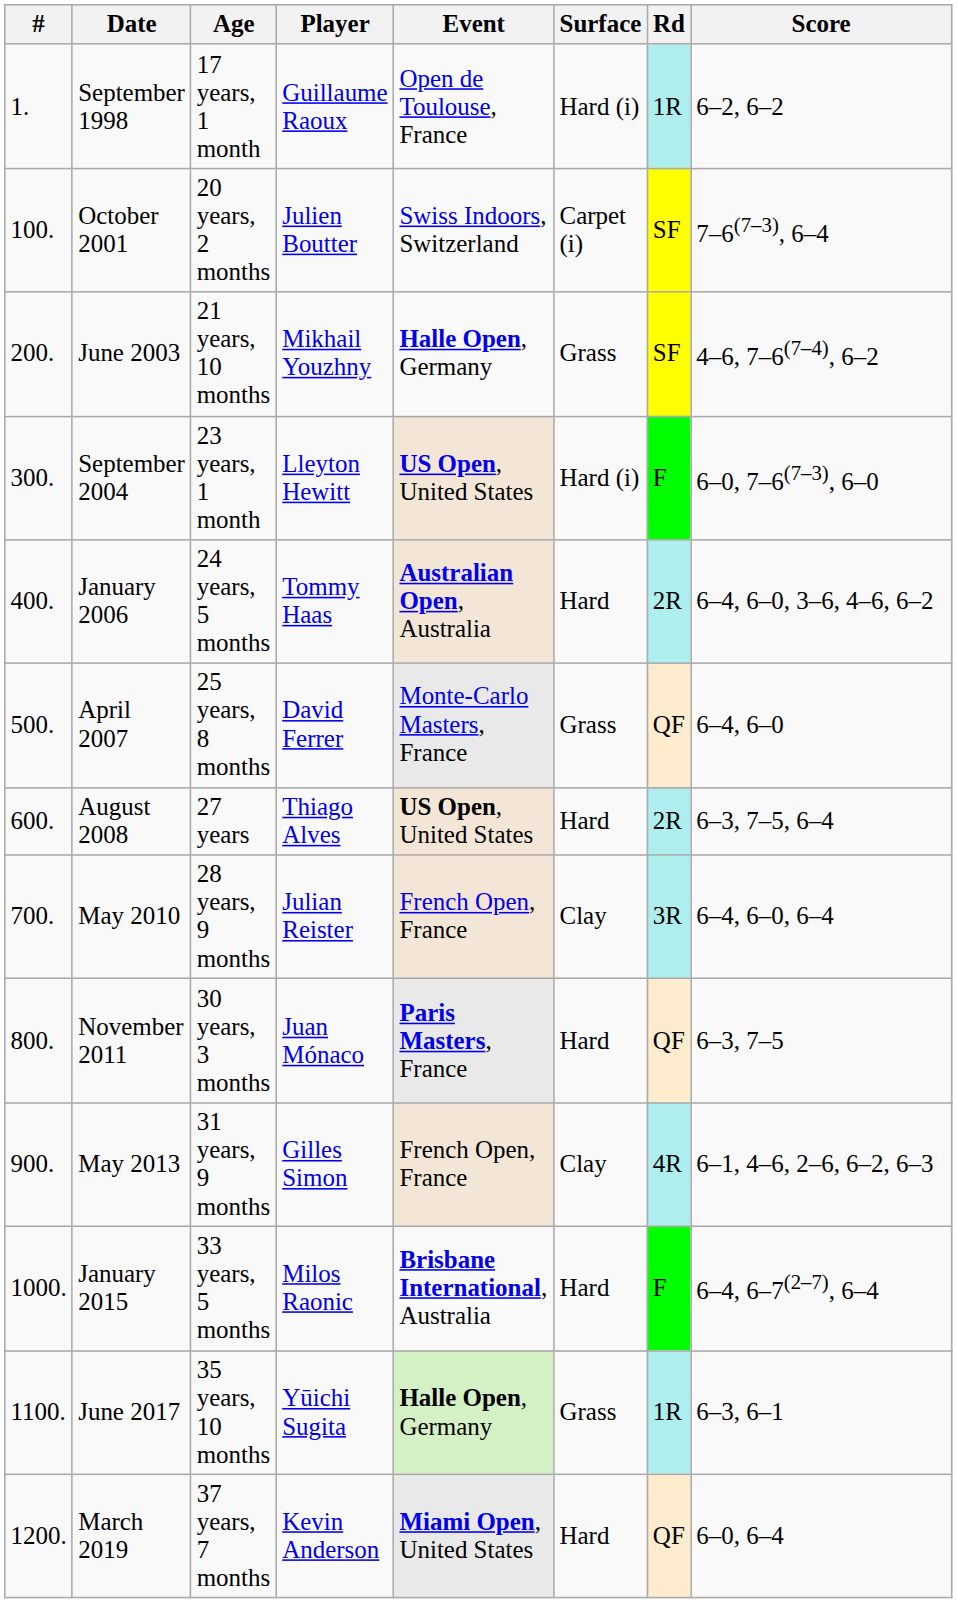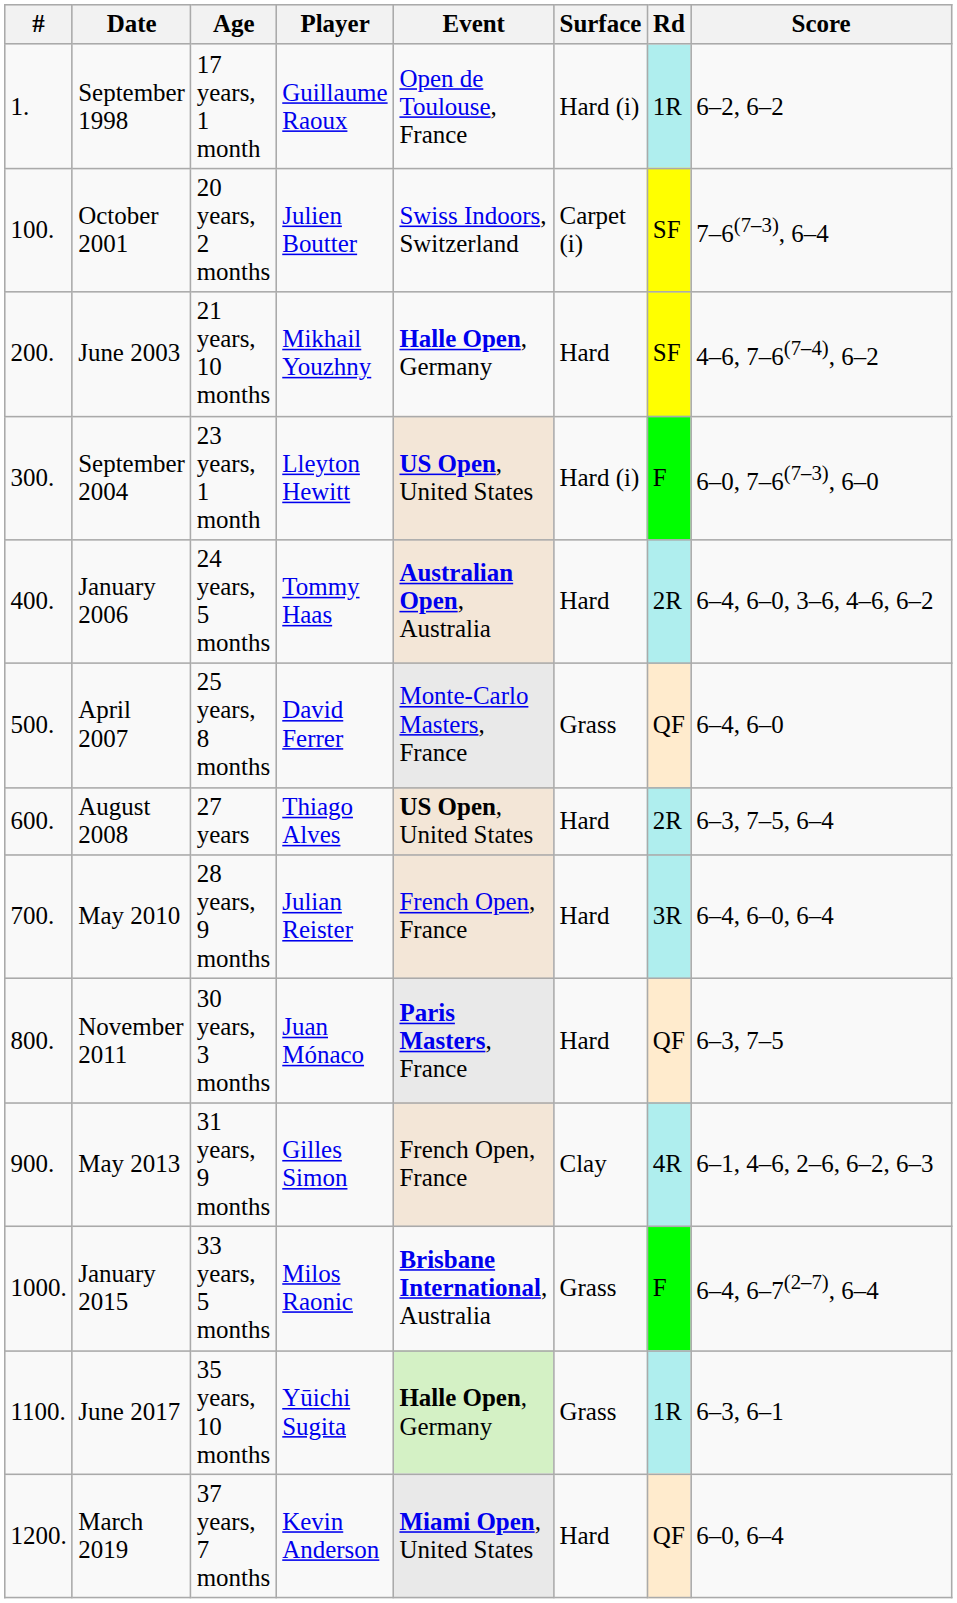 <table class="wikitable sortable" style=font-size:100%>
 <tr>
 <th>#</th>
 <th>Date</th>
 <th>Age</th>
 <th>Player</th>
 <th>Event</th>
 <th>Surface</th>
 <th>Rd</th>
 <th style="width:160px">Score</th>
 </tr>
 <tr>
 <td>1.</td>
 <td>September 1998</td>
 <td>17 years, 1 month</td>
 <td> <a href='#'>Guillaume Raoux</a></td>
 <td><a href='#'>Open de Toulouse</a>, France</td>
 <td>Hard (i)</td>
 <td bgcolor=afeeee>1R</td>
 <td>6–2, 6–2</td>
 </tr>
 <tr>
 <td>100.</td>
 <td>October 2001</td>
 <td>20 years, 2 months</td>
 <td> <a href='#'>Julien Boutter</a></td>
 <td><a href='#'>Swiss Indoors</a>, Switzerland</td>
 <td>Carpet (i)</td>
 <td style="background:yellow;">SF</td>
 <td>7–6<sup>(7–3)</sup>, 6–4</td>
 </tr>
 <tr>
 <td>200.</td>
 <td>June 2003</td>
 <td>21 years, 10 months</td>
 <td> <a href='#'>Mikhail Youzhny</a></td>
 <td><strong><a href='#'>Halle Open</a></strong>, Germany</td>
-<td>Grass</td>
+<td>Hard</td>
 <td style="background:yellow;">SF</td>
 <td>4–6, 7–6<sup>(7–4)</sup>, 6–2</td>
 </tr>
 <tr>
 <td>300.</td>
 <td>September 2004</td>
 <td>23 years, 1 month</td>
 <td> <a href='#'>Lleyton Hewitt</a></td>
 <td style="background:#f3e6d7;"><a href='#'><strong>US Open</strong></a>, United States</td>
 <td>Hard (i)</td>
 <td bgcolor=lime>F</td>
 <td>6–0, 7–6<sup>(7–3)</sup>, 6–0</td>
 </tr>
 <tr>
 <td>400.</td>
 <td>January 2006</td>
 <td>24 years, 5 months</td>
 <td> <a href='#'>Tommy Haas</a></td>
 <td style="background:#f3e6d7;"><strong><a href='#'>Australian Open</a></strong>, Australia</td>
 <td>Hard</td>
 <td bgcolor=afeeee>2R</td>
 <td>6–4, 6–0, 3–6, 4–6, 6–2</td>
 </tr>
 <tr>
 <td>500.</td>
 <td>April 2007</td>
 <td>25 years, 8 months</td>
 <td> <a href='#'>David Ferrer</a></td>
 <td style="background:#e9e9e9;"><a href='#'>Monte-Carlo Masters</a>, France</td>
 <td>Grass</td>
 <td bgcolor=ffebcd>QF</td>
 <td>6–4, 6–0</td>
 </tr>
 <tr>
 <td>600.</td>
 <td>August 2008</td>
 <td>27 years</td>
 <td> <a href='#'>Thiago Alves</a></td>
 <td style="background:#f3e6d7;"><strong>US Open</strong>, United States</td>
 <td>Hard</td>
 <td bgcolor=afeeee>2R</td>
 <td>6–3, 7–5, 6–4</td>
 </tr>
 <tr>
 <td>700.</td>
 <td>May 2010</td>
 <td>28 years, 9 months</td>
 <td> <a href='#'>Julian Reister</a></td>
 <td style="background:#f3e6d7;"><a href='#'>French Open</a>, France</td>
-<td>Clay</td>
+<td>Hard</td>
 <td bgcolor=afeeee>3R</td>
 <td>6–4, 6–0, 6–4</td>
 </tr>
 <tr>
 <td>800.</td>
 <td>November 2011</td>
 <td>30 years, 3 months</td>
 <td> <a href='#'>Juan Mónaco</a></td>
 <td style="background:#e9e9e9;"><strong><a href='#'>Paris Masters</a></strong>, France</td>
 <td>Hard</td>
 <td bgcolor=ffebcd>QF</td>
 <td>6–3, 7–5</td>
 </tr>
 <tr>
 <td>900.</td>
 <td>May 2013</td>
 <td>31 years, 9 months</td>
 <td> <a href='#'>Gilles Simon</a></td>
 <td style="background:#f3e6d7;">French Open, France</td>
 <td>Clay</td>
 <td bgcolor=afeeee>4R</td>
 <td>6–1, 4–6, 2–6, 6–2, 6–3</td>
 </tr>
 <tr>
 <td>1000.</td>
 <td>January 2015</td>
 <td>33 years, 5 months</td>
 <td> <a href='#'>Milos Raonic</a></td>
 <td><strong><a href='#'>Brisbane International</a></strong>, Australia</td>
-<td>Hard</td>
+<td>Grass</td>
 <td bgcolor=lime>F</td>
 <td>6–4, 6–7<sup>(2–7)</sup>, 6–4</td>
 </tr>
 <tr>
 <td>1100.</td>
 <td>June 2017</td>
 <td>35 years, 10 months</td>
 <td> <a href='#'>Yūichi Sugita</a></td>
 <td style="background:#D4F1C5;"><strong>Halle Open</strong>, Germany</td>
 <td>Grass</td>
 <td bgcolor=afeeee>1R</td>
 <td>6–3, 6–1</td>
 </tr>
 <tr>
 <td>1200.</td>
 <td>March 2019</td>
 <td>37 years, 7 months</td>
 <td> <a href='#'>Kevin Anderson</a></td>
 <td style="background:#e9e9e9;"><a href='#'><strong>Miami Open</strong></a>, United States</td>
 <td>Hard</td>
 <td bgcolor=ffebcd>QF</td>
 <td>6–0, 6–4</td>
 </tr>
 </table>
